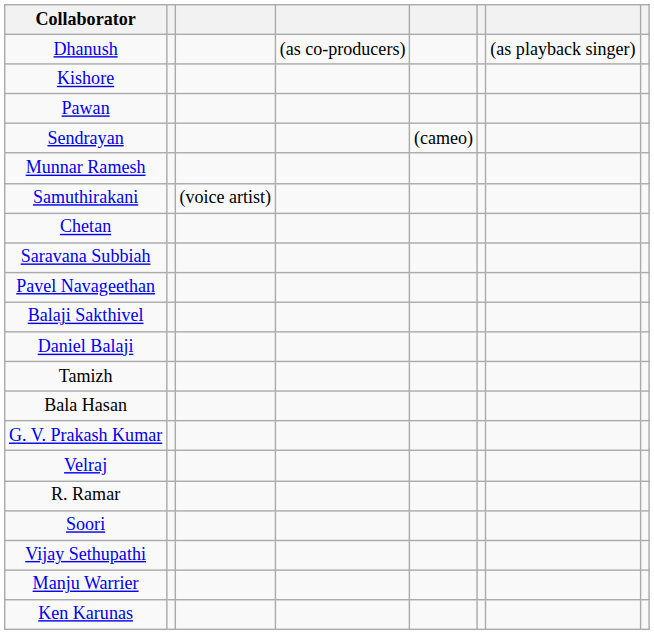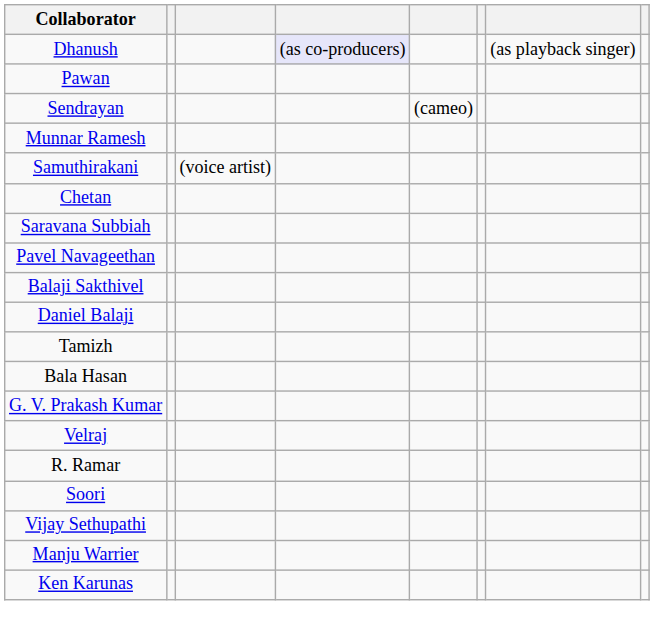 <table class="wikitable sortable" style="text-align:center;font-size:80%;">
 <tr style="vertical-align:bottom;">
 <th scope="col">Collaborator</th>
 <th scope="col"></th>
 <th scope="col"></th>
 <th scope="col"></th>
 <th scope="col"></th>
 <th scope="col"></th>
 <th scope="col"></th>
 <th scope="col"></th>
 </tr>
 <tr>
 <td><a href='#'>Dhanush</a></td>
 <td></td>
 <td></td>
-<td> (as co-producers)</td>
+<td style="background: lavender;"> (as co-producers)</td>
 <td></td>
 <td></td>
 <td> (as playback singer)</td>
-<td></td>
-</tr>
-<tr>
-<td><a href='#'>Kishore</a></td>
-<td></td>
-<td></td>
-<td></td>
-<td></td>
-<td></td>
-<td></td>
 <td></td>
 </tr>
 <tr>
 <td><a href='#'>Pawan</a></td>
 <td></td>
 <td></td>
 <td></td>
 <td></td>
 <td></td>
 <td></td>
 <td></td>
 </tr>
 <tr>
 <td><a href='#'>Sendrayan</a></td>
 <td></td>
 <td></td>
 <td></td>
 <td> (cameo)</td>
 <td></td>
 <td></td>
 <td></td>
 </tr>
 <tr>
 <td><a href='#'>Munnar Ramesh</a></td>
 <td></td>
 <td></td>
 <td></td>
 <td></td>
 <td></td>
 <td></td>
 <td></td>
 </tr>
 <tr>
 <td><a href='#'>Samuthirakani</a></td>
 <td></td>
 <td> (voice artist)</td>
 <td></td>
 <td></td>
 <td></td>
 <td></td>
 <td></td>
 </tr>
 <tr>
 <td><a href='#'>Chetan</a></td>
 <td></td>
 <td></td>
 <td></td>
 <td></td>
 <td></td>
 <td></td>
 <td></td>
 </tr>
 <tr>
 <td><a href='#'>Saravana Subbiah</a></td>
 <td></td>
 <td></td>
 <td></td>
 <td></td>
 <td></td>
 <td></td>
 <td></td>
 </tr>
 <tr>
 <td><a href='#'>Pavel Navageethan</a></td>
 <td></td>
 <td></td>
 <td></td>
 <td></td>
 <td></td>
 <td></td>
 <td></td>
 </tr>
 <tr>
 <td><a href='#'>Balaji Sakthivel</a></td>
 <td></td>
 <td></td>
 <td></td>
 <td></td>
 <td></td>
 <td></td>
 <td></td>
 </tr>
 <tr>
 <td><a href='#'>Daniel Balaji</a></td>
 <td></td>
 <td></td>
 <td></td>
 <td></td>
 <td></td>
 <td></td>
 <td></td>
 </tr>
 <tr>
 <td>Tamizh</td>
 <td></td>
 <td></td>
 <td></td>
 <td></td>
 <td></td>
 <td></td>
 <td></td>
 </tr>
 <tr>
 <td>Bala Hasan</td>
 <td></td>
 <td></td>
 <td></td>
 <td></td>
 <td></td>
 <td></td>
 <td></td>
 </tr>
 <tr>
 <td><a href='#'>G. V. Prakash Kumar</a></td>
 <td></td>
 <td></td>
 <td></td>
 <td></td>
 <td></td>
 <td></td>
 <td></td>
 </tr>
 <tr>
 <td><a href='#'>Velraj</a></td>
 <td></td>
 <td></td>
 <td></td>
 <td></td>
 <td></td>
 <td></td>
 <td></td>
 </tr>
 <tr>
 <td>R. Ramar</td>
 <td></td>
 <td></td>
 <td></td>
 <td></td>
 <td></td>
 <td></td>
 <td></td>
 </tr>
 <tr>
 <td><a href='#'>Soori</a></td>
 <td></td>
 <td></td>
 <td></td>
 <td></td>
 <td></td>
 <td></td>
 <td></td>
 </tr>
 <tr>
 <td><a href='#'>Vijay Sethupathi</a></td>
 <td></td>
 <td></td>
 <td></td>
 <td></td>
 <td></td>
 <td></td>
 <td></td>
 </tr>
 <tr>
 <td><a href='#'>Manju Warrier</a></td>
 <td></td>
 <td></td>
 <td></td>
 <td></td>
 <td></td>
 <td></td>
 <td></td>
 </tr>
 <tr>
 <td><a href='#'>Ken Karunas</a></td>
 <td></td>
 <td></td>
 <td></td>
 <td></td>
 <td></td>
 <td></td>
 <td></td>
 </tr>
 </table>
